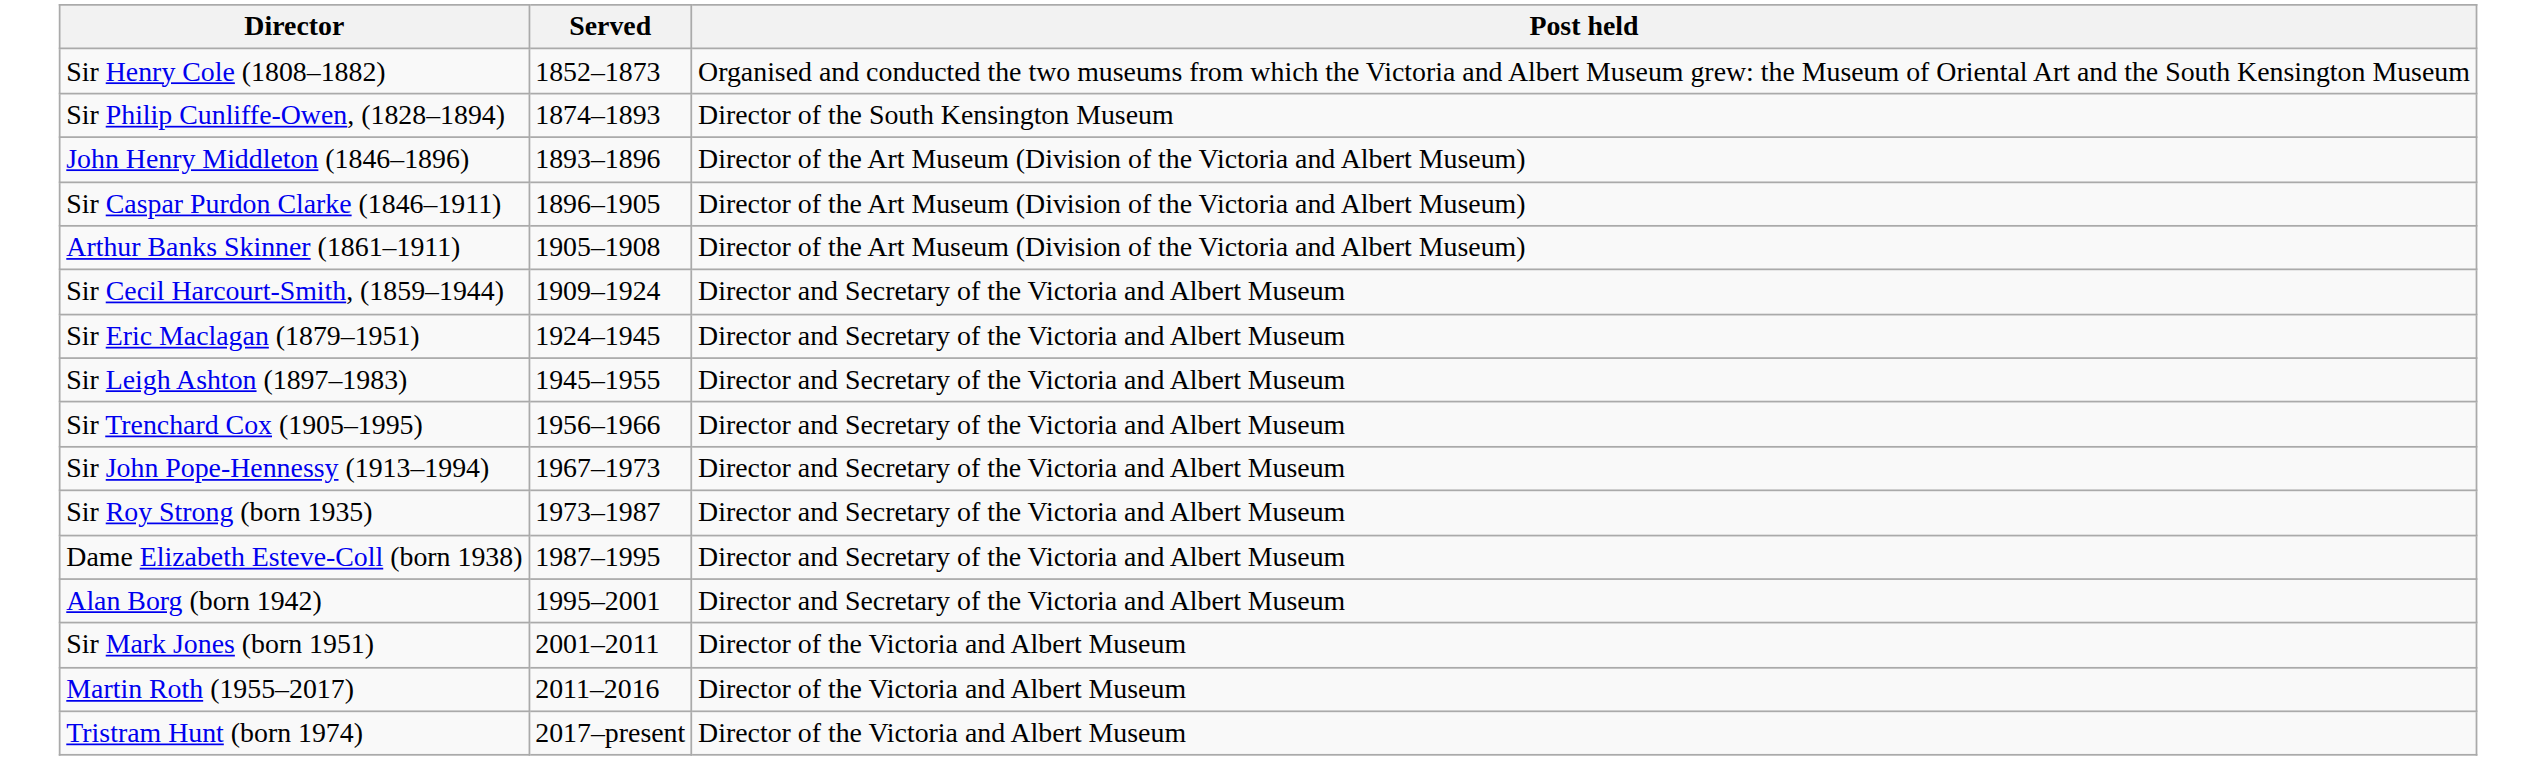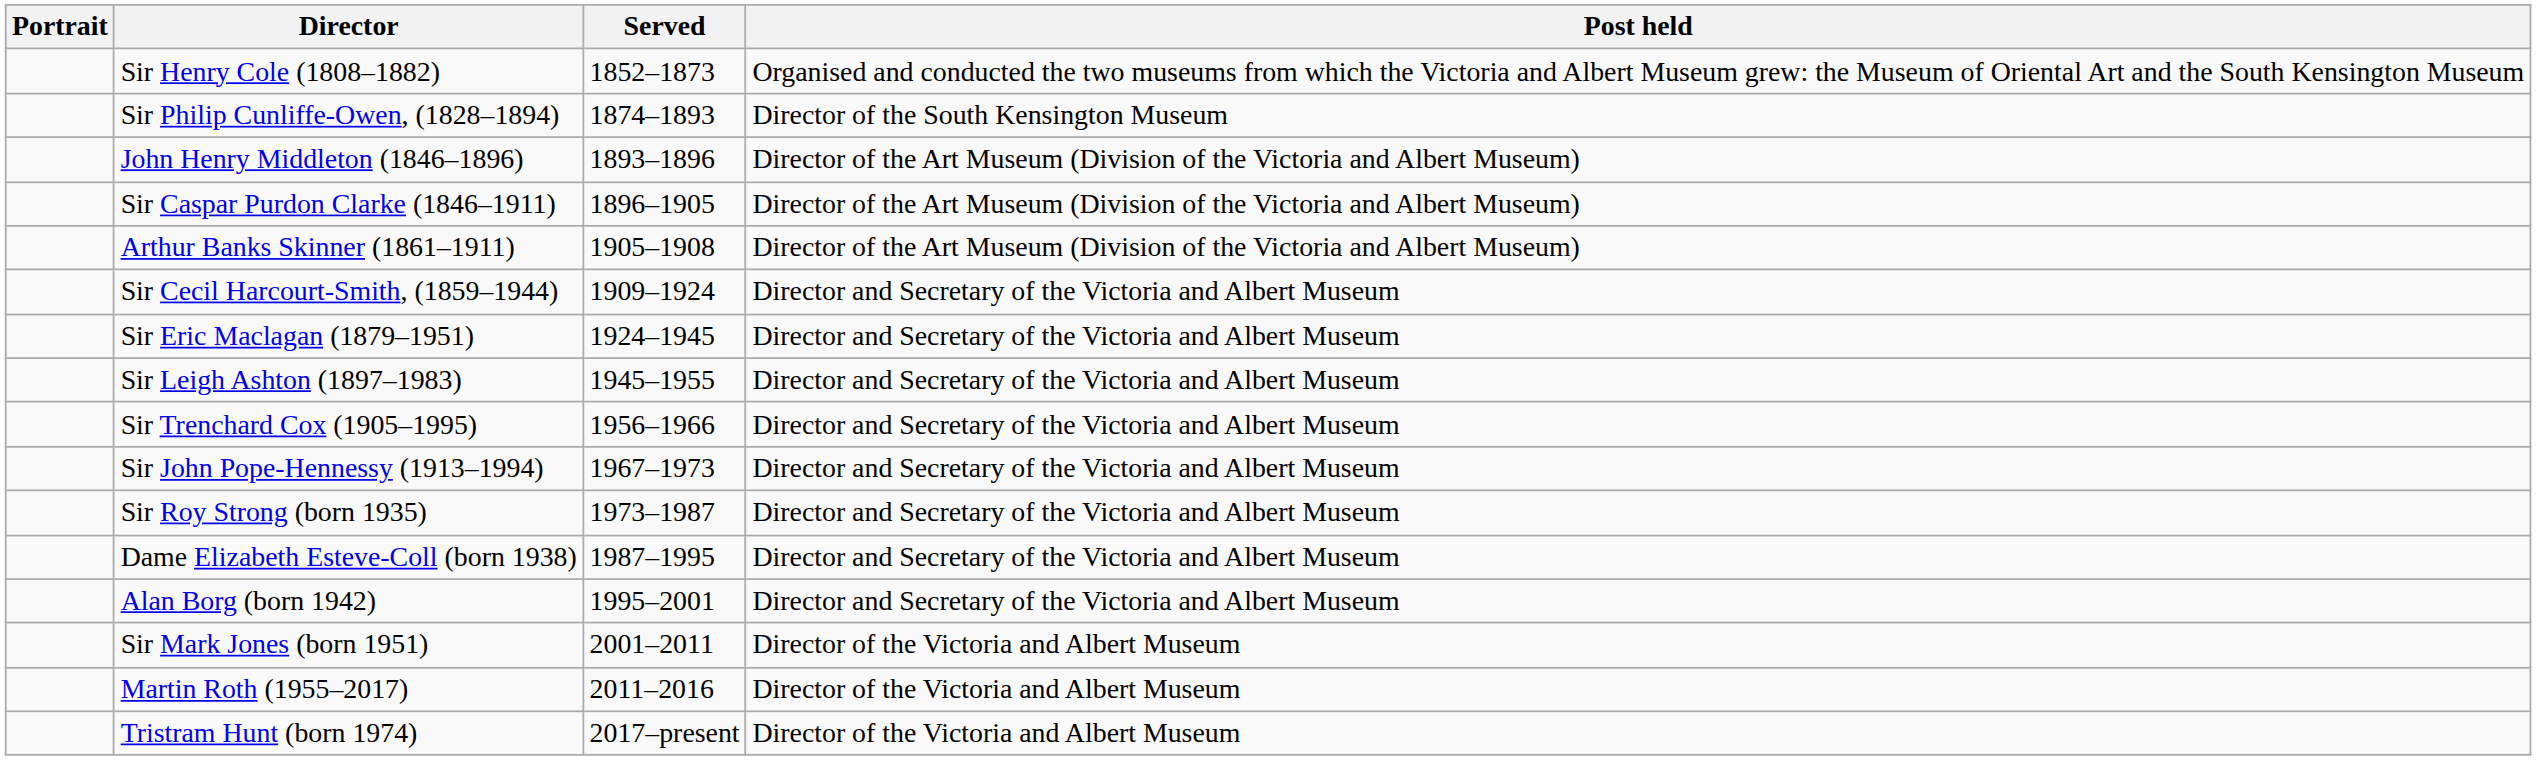 <table class="wikitable" style="margin:1em auto;">
 <tr>
+<th>Portrait</th>
 <th>Director</th>
 <th>Served</th>
 <th>Post held</th>
 </tr>
 <tr>
+<td></td>
 <td>Sir <a href='#'>Henry Cole</a> (1808–1882)</td>
 <td>1852–1873</td>
 <td>Organised and conducted the two museums from which the Victoria and Albert Museum grew: the Museum of Oriental Art and the South Kensington Museum</td>
 </tr>
 <tr>
+<td></td>
 <td>Sir <a href='#'>Philip Cunliffe-Owen</a>, (1828–1894)</td>
 <td>1874–1893</td>
 <td>Director of the South Kensington Museum</td>
 </tr>
 <tr>
+<td></td>
 <td><a href='#'>John Henry Middleton</a> (1846–1896)</td>
 <td>1893–1896</td>
 <td>Director of the Art Museum (Division of the Victoria and Albert Museum)</td>
 </tr>
 <tr>
+<td></td>
 <td>Sir <a href='#'>Caspar Purdon Clarke</a> (1846–1911)</td>
 <td>1896–1905</td>
 <td>Director of the Art Museum (Division of the Victoria and Albert Museum)</td>
 </tr>
 <tr>
+<td></td>
 <td><a href='#'>Arthur Banks Skinner</a> (1861–1911)</td>
 <td>1905–1908</td>
 <td>Director of the Art Museum (Division of the Victoria and Albert Museum)</td>
 </tr>
 <tr>
+<td></td>
 <td>Sir <a href='#'>Cecil Harcourt-Smith</a>, (1859–1944)</td>
 <td>1909–1924</td>
 <td>Director and Secretary of the Victoria and Albert Museum</td>
 </tr>
 <tr>
+<td></td>
 <td>Sir <a href='#'>Eric Maclagan</a> (1879–1951)</td>
 <td>1924–1945</td>
 <td>Director and Secretary of the Victoria and Albert Museum</td>
 </tr>
 <tr>
+<td></td>
 <td>Sir <a href='#'>Leigh Ashton</a> (1897–1983)</td>
 <td>1945–1955</td>
 <td>Director and Secretary of the Victoria and Albert Museum</td>
 </tr>
 <tr>
+<td></td>
 <td>Sir <a href='#'>Trenchard Cox</a> (1905–1995)</td>
 <td>1956–1966</td>
 <td>Director and Secretary of the Victoria and Albert Museum</td>
 </tr>
 <tr>
+<td></td>
 <td>Sir <a href='#'>John Pope-Hennessy</a> (1913–1994)</td>
 <td>1967–1973</td>
 <td>Director and Secretary of the Victoria and Albert Museum</td>
 </tr>
 <tr>
+<td></td>
 <td>Sir <a href='#'>Roy Strong</a> (born 1935)</td>
 <td>1973–1987</td>
 <td>Director and Secretary of the Victoria and Albert Museum</td>
 </tr>
 <tr>
+<td></td>
 <td>Dame <a href='#'>Elizabeth Esteve-Coll</a> (born 1938)</td>
 <td>1987–1995</td>
 <td>Director and Secretary of the Victoria and Albert Museum</td>
 </tr>
 <tr>
+<td></td>
 <td><a href='#'>Alan Borg</a> (born 1942)</td>
 <td>1995–2001</td>
 <td>Director and Secretary of the Victoria and Albert Museum</td>
 </tr>
 <tr>
+<td></td>
 <td>Sir <a href='#'>Mark Jones</a> (born 1951)</td>
 <td>2001–2011</td>
 <td>Director of the Victoria and Albert Museum</td>
 </tr>
 <tr>
+<td></td>
 <td><a href='#'>Martin Roth</a> (1955–2017)</td>
 <td>2011–2016</td>
 <td>Director of the Victoria and Albert Museum</td>
 </tr>
 <tr>
+<td></td>
 <td><a href='#'>Tristram Hunt</a> (born 1974)</td>
 <td>2017–present</td>
 <td>Director of the Victoria and Albert Museum</td>
 </tr>
 </table>
